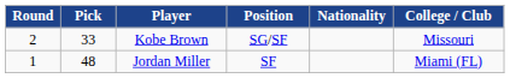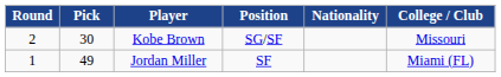 <table class="wikitable sortable sortable">
 <tr>
 <th style="background:#1d428a; color:white" width="10%">Round</th>
 <th style="background:#1d428a; color:white" width="10%">Pick</th>
 <th style="background:#1d428a; color:white" width="20%">Player</th>
 <th style="background:#1d428a; color:white" width="15%">Position</th>
 <th style="background:#1d428a; color:white" width="15%">Nationality</th>
 <th style="background:#1d428a; color:white" width="20%">College / Club</th>
 </tr>
 <tr style="text-align: center">
 <td>2</td>
-<td>33</td>
+<td>30</td>
 <td scope="row"><a href='#'>Kobe Brown</a></td>
 <td><a href='#'>SG</a>/<a href='#'>SF</a></td>
 <td></td>
 <td><a href='#'>Missouri</a> </td>
 </tr>
 <tr style="text-align: center">
 <td>1</td>
-<td>48</td>
+<td>49</td>
 <td scope="row"><a href='#'>Jordan Miller</a></td>
 <td><a href='#'>SF</a></td>
 <td></td>
 <td><a href='#'>Miami (FL)</a></td>
 </tr>
 </table>
